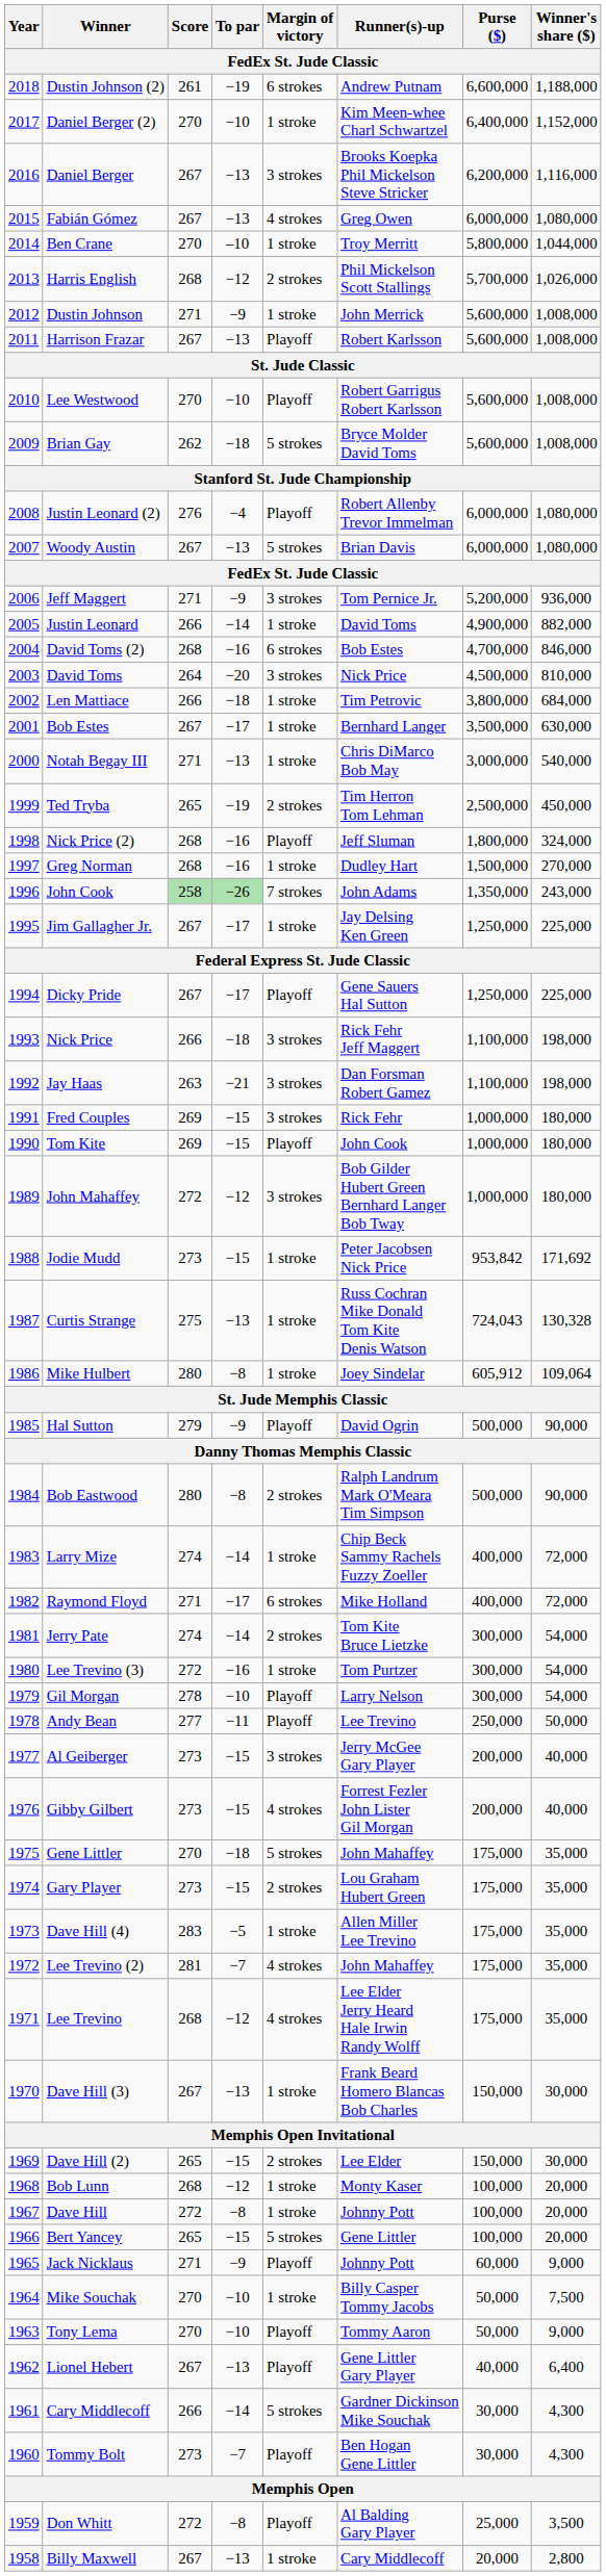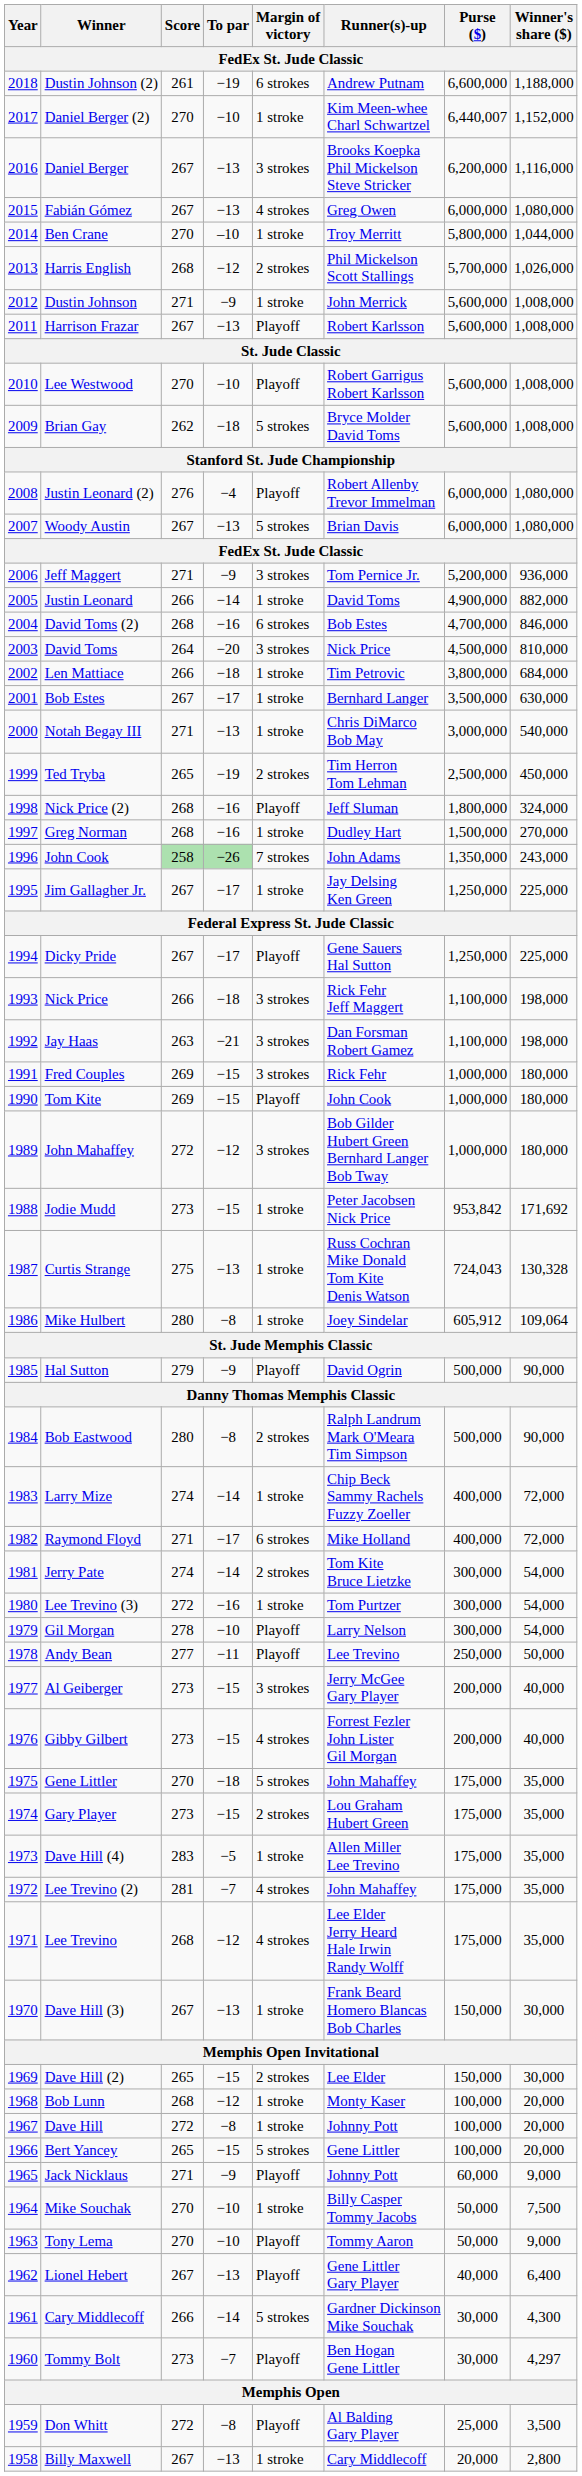 <table class="wikitable" style="font-size:95%">
 <tr>
 <th>Year</th>
 <th>Winner</th>
 <th>Score</th>
 <th>To par</th>
 <th>Margin of<br>victory</th>
 <th>Runner(s)-up</th>
 <th>Purse<br>(<a href='#'>$</a>)</th>
 <th>Winner's<br>share ($)</th>
 </tr>
 <tr>
 <th colspan=9>FedEx St. Jude Classic</th>
 </tr>
 <tr>
 <td><a href='#'>2018</a></td>
 <td> <a href='#'>Dustin Johnson</a> (2)</td>
 <td align=center>261</td>
 <td align=center>−19</td>
 <td>6 strokes</td>
 <td> <a href='#'>Andrew Putnam</a></td>
 <td align=center>6,600,000</td>
 <td align=center>1,188,000</td>
 </tr>
 <tr>
 <td><a href='#'>2017</a></td>
 <td> <a href='#'>Daniel Berger</a> (2)</td>
 <td align=center>270</td>
 <td align=center>−10</td>
 <td>1 stroke</td>
 <td> <a href='#'>Kim Meen-whee</a><br> <a href='#'>Charl Schwartzel</a></td>
-<td align=center>6,400,000</td>
+<td align=center>6,440,007</td>
 <td align=center>1,152,000</td>
 </tr>
 <tr>
 <td><a href='#'>2016</a></td>
 <td> <a href='#'>Daniel Berger</a></td>
 <td align=center>267</td>
 <td align=center>−13</td>
 <td>3 strokes</td>
 <td> <a href='#'>Brooks Koepka</a><br> <a href='#'>Phil Mickelson</a><br> <a href='#'>Steve Stricker</a></td>
 <td align=center>6,200,000</td>
 <td align=center>1,116,000</td>
 </tr>
 <tr>
 <td><a href='#'>2015</a></td>
 <td> <a href='#'>Fabián Gómez</a></td>
 <td align=center>267</td>
 <td align=center>−13</td>
 <td>4 strokes</td>
 <td> <a href='#'>Greg Owen</a></td>
 <td align=center>6,000,000</td>
 <td align=center>1,080,000</td>
 </tr>
 <tr>
 <td><a href='#'>2014</a></td>
 <td> <a href='#'>Ben Crane</a></td>
 <td align=center>270</td>
 <td align=center>–10</td>
 <td>1 stroke</td>
 <td> <a href='#'>Troy Merritt</a></td>
 <td align=center>5,800,000</td>
 <td align=center>1,044,000</td>
 </tr>
 <tr>
 <td><a href='#'>2013</a></td>
 <td> <a href='#'>Harris English</a></td>
 <td align=center>268</td>
 <td align=center>−12</td>
 <td>2 strokes</td>
 <td> <a href='#'>Phil Mickelson</a><br> <a href='#'>Scott Stallings</a></td>
 <td align=center>5,700,000</td>
 <td align=center>1,026,000</td>
 </tr>
 <tr>
 <td><a href='#'>2012</a></td>
 <td> <a href='#'>Dustin Johnson</a></td>
 <td align=center>271</td>
 <td align=center>−9</td>
 <td>1 stroke</td>
 <td> <a href='#'>John Merrick</a></td>
 <td align=center>5,600,000</td>
 <td align=center>1,008,000</td>
 </tr>
 <tr>
 <td><a href='#'>2011</a></td>
 <td> <a href='#'>Harrison Frazar</a></td>
 <td align=center>267</td>
 <td align=center>−13</td>
 <td>Playoff</td>
 <td> <a href='#'>Robert Karlsson</a></td>
 <td align=center>5,600,000</td>
 <td align=center>1,008,000</td>
 </tr>
 <tr>
 <th colspan=9>St. Jude Classic</th>
 </tr>
 <tr>
 <td><a href='#'>2010</a></td>
 <td> <a href='#'>Lee Westwood</a></td>
 <td align=center>270</td>
 <td align=center>−10</td>
 <td>Playoff</td>
 <td> <a href='#'>Robert Garrigus</a><br> <a href='#'>Robert Karlsson</a></td>
 <td align=center>5,600,000</td>
 <td align=center>1,008,000</td>
 </tr>
 <tr>
 <td><a href='#'>2009</a></td>
 <td> <a href='#'>Brian Gay</a></td>
 <td align=center>262</td>
 <td align=center>−18</td>
 <td>5 strokes</td>
 <td> <a href='#'>Bryce Molder</a><br> <a href='#'>David Toms</a></td>
 <td align=center>5,600,000</td>
 <td align=center>1,008,000</td>
 </tr>
 <tr>
 <th colspan=9>Stanford St. Jude Championship</th>
 </tr>
 <tr>
 <td><a href='#'>2008</a></td>
 <td> <a href='#'>Justin Leonard</a> (2)</td>
 <td align=center>276</td>
 <td align=center>−4</td>
 <td>Playoff</td>
 <td> <a href='#'>Robert Allenby</a><br> <a href='#'>Trevor Immelman</a></td>
 <td align=center>6,000,000</td>
 <td align=center>1,080,000</td>
 </tr>
 <tr>
 <td><a href='#'>2007</a></td>
 <td> <a href='#'>Woody Austin</a></td>
 <td align=center>267</td>
 <td align=center>−13</td>
 <td>5 strokes</td>
 <td> <a href='#'>Brian Davis</a></td>
 <td align=center>6,000,000</td>
 <td align=center>1,080,000</td>
 </tr>
 <tr>
 <th colspan=9>FedEx St. Jude Classic</th>
 </tr>
 <tr>
 <td><a href='#'>2006</a></td>
 <td> <a href='#'>Jeff Maggert</a></td>
 <td align=center>271</td>
 <td align=center>−9</td>
 <td>3 strokes</td>
 <td> <a href='#'>Tom Pernice Jr.</a></td>
 <td align=center>5,200,000</td>
 <td align=center>936,000</td>
 </tr>
 <tr>
 <td><a href='#'>2005</a></td>
 <td> <a href='#'>Justin Leonard</a></td>
 <td align=center>266</td>
 <td align=center>−14</td>
 <td>1 stroke</td>
 <td> <a href='#'>David Toms</a></td>
 <td align=center>4,900,000</td>
 <td align=center>882,000</td>
 </tr>
 <tr>
 <td><a href='#'>2004</a></td>
 <td> <a href='#'>David Toms</a> (2)</td>
 <td align=center>268</td>
 <td align=center>−16</td>
 <td>6 strokes</td>
 <td> <a href='#'>Bob Estes</a></td>
 <td align=center>4,700,000</td>
 <td align=center>846,000</td>
 </tr>
 <tr>
 <td><a href='#'>2003</a></td>
 <td> <a href='#'>David Toms</a></td>
 <td align=center>264</td>
 <td align=center>−20</td>
 <td>3 strokes</td>
 <td> <a href='#'>Nick Price</a></td>
 <td align=center>4,500,000</td>
 <td align=center>810,000</td>
 </tr>
 <tr>
 <td><a href='#'>2002</a></td>
 <td> <a href='#'>Len Mattiace</a></td>
 <td align=center>266</td>
 <td align=center>−18</td>
 <td>1 stroke</td>
 <td> <a href='#'>Tim Petrovic</a></td>
 <td align=center>3,800,000</td>
 <td align=center>684,000</td>
 </tr>
 <tr>
 <td><a href='#'>2001</a></td>
 <td> <a href='#'>Bob Estes</a></td>
 <td align=center>267</td>
 <td align=center>−17</td>
 <td>1 stroke</td>
 <td> <a href='#'>Bernhard Langer</a></td>
 <td align=center>3,500,000</td>
 <td align=center>630,000</td>
 </tr>
 <tr>
 <td><a href='#'>2000</a></td>
 <td> <a href='#'>Notah Begay III</a></td>
 <td align=center>271</td>
 <td align=center>−13</td>
 <td>1 stroke</td>
 <td> <a href='#'>Chris DiMarco</a><br> <a href='#'>Bob May</a></td>
 <td align=center>3,000,000</td>
 <td align=center>540,000</td>
 </tr>
 <tr>
 <td><a href='#'>1999</a></td>
 <td> <a href='#'>Ted Tryba</a></td>
 <td align=center>265</td>
 <td align=center>−19</td>
 <td>2 strokes</td>
 <td> <a href='#'>Tim Herron</a><br> <a href='#'>Tom Lehman</a></td>
 <td align=center>2,500,000</td>
 <td align=center>450,000</td>
 </tr>
 <tr>
 <td><a href='#'>1998</a></td>
 <td> <a href='#'>Nick Price</a> (2)</td>
 <td align=center>268</td>
 <td align=center>−16</td>
 <td>Playoff</td>
 <td> <a href='#'>Jeff Sluman</a></td>
 <td align=center>1,800,000</td>
 <td align=center>324,000</td>
 </tr>
 <tr>
 <td><a href='#'>1997</a></td>
 <td> <a href='#'>Greg Norman</a></td>
 <td align=center>268</td>
 <td align=center>−16</td>
 <td>1 stroke</td>
 <td> <a href='#'>Dudley Hart</a></td>
 <td align=center>1,500,000</td>
 <td align=center>270,000</td>
 </tr>
 <tr>
 <td><a href='#'>1996</a></td>
 <td> <a href='#'>John Cook</a></td>
 <td style="text-align: center; background: #ACE1AF">258</td>
 <td style="text-align: center; background: #ACE1AF">−26</td>
 <td>7 strokes</td>
 <td> <a href='#'>John Adams</a></td>
 <td align=center>1,350,000</td>
 <td align=center>243,000</td>
 </tr>
 <tr>
 <td><a href='#'>1995</a></td>
 <td> <a href='#'>Jim Gallagher Jr.</a></td>
 <td align=center>267</td>
 <td align=center>−17</td>
 <td>1 stroke</td>
 <td> <a href='#'>Jay Delsing</a><br> <a href='#'>Ken Green</a></td>
 <td align=center>1,250,000</td>
 <td align=center>225,000</td>
 </tr>
 <tr>
 <th colspan=9>Federal Express St. Jude Classic</th>
 </tr>
 <tr>
 <td><a href='#'>1994</a></td>
 <td> <a href='#'>Dicky Pride</a></td>
 <td align=center>267</td>
 <td align=center>−17</td>
 <td>Playoff</td>
 <td> <a href='#'>Gene Sauers</a><br> <a href='#'>Hal Sutton</a></td>
 <td align=center>1,250,000</td>
 <td align=center>225,000</td>
 </tr>
 <tr>
 <td><a href='#'>1993</a></td>
 <td> <a href='#'>Nick Price</a></td>
 <td align=center>266</td>
 <td align=center>−18</td>
 <td>3 strokes</td>
 <td> <a href='#'>Rick Fehr</a><br> <a href='#'>Jeff Maggert</a></td>
 <td align=center>1,100,000</td>
 <td align=center>198,000</td>
 </tr>
 <tr>
 <td><a href='#'>1992</a></td>
 <td> <a href='#'>Jay Haas</a></td>
 <td align=center>263</td>
 <td align=center>−21</td>
 <td>3 strokes</td>
 <td> <a href='#'>Dan Forsman</a><br> <a href='#'>Robert Gamez</a></td>
 <td align=center>1,100,000</td>
 <td align=center>198,000</td>
 </tr>
 <tr>
 <td><a href='#'>1991</a></td>
 <td> <a href='#'>Fred Couples</a></td>
 <td align=center>269</td>
 <td align=center>−15</td>
 <td>3 strokes</td>
 <td> <a href='#'>Rick Fehr</a></td>
 <td align=center>1,000,000</td>
 <td align=center>180,000</td>
 </tr>
 <tr>
 <td><a href='#'>1990</a></td>
 <td> <a href='#'>Tom Kite</a></td>
 <td align=center>269</td>
 <td align=center>−15</td>
 <td>Playoff</td>
 <td> <a href='#'>John Cook</a></td>
 <td align=center>1,000,000</td>
 <td align=center>180,000</td>
 </tr>
 <tr>
 <td><a href='#'>1989</a></td>
 <td> <a href='#'>John Mahaffey</a></td>
 <td align=center>272</td>
 <td align=center>−12</td>
 <td>3 strokes</td>
 <td> <a href='#'>Bob Gilder</a><br> <a href='#'>Hubert Green</a><br> <a href='#'>Bernhard Langer</a><br> <a href='#'>Bob Tway</a></td>
 <td align=center>1,000,000</td>
 <td align=center>180,000</td>
 </tr>
 <tr>
 <td><a href='#'>1988</a></td>
 <td> <a href='#'>Jodie Mudd</a></td>
 <td align=center>273</td>
 <td align=center>−15</td>
 <td>1 stroke</td>
 <td> <a href='#'>Peter Jacobsen</a><br> <a href='#'>Nick Price</a></td>
 <td align=center>953,842</td>
 <td align=center>171,692</td>
 </tr>
 <tr>
 <td><a href='#'>1987</a></td>
 <td> <a href='#'>Curtis Strange</a></td>
 <td align=center>275</td>
 <td align=center>−13</td>
 <td>1 stroke</td>
 <td> <a href='#'>Russ Cochran</a><br> <a href='#'>Mike Donald</a><br> <a href='#'>Tom Kite</a><br> <a href='#'>Denis Watson</a></td>
 <td align=center>724,043</td>
 <td align=center>130,328</td>
 </tr>
 <tr>
 <td><a href='#'>1986</a></td>
 <td> <a href='#'>Mike Hulbert</a></td>
 <td align=center>280</td>
 <td align=center>−8</td>
 <td>1 stroke</td>
 <td> <a href='#'>Joey Sindelar</a></td>
 <td align=center>605,912</td>
 <td align=center>109,064</td>
 </tr>
 <tr>
 <th colspan=9>St. Jude Memphis Classic</th>
 </tr>
 <tr>
 <td><a href='#'>1985</a></td>
 <td> <a href='#'>Hal Sutton</a></td>
 <td align=center>279</td>
 <td align=center>−9</td>
 <td>Playoff</td>
 <td> <a href='#'>David Ogrin</a></td>
 <td align=center>500,000</td>
 <td align=center>90,000</td>
 </tr>
 <tr>
 <th colspan=9>Danny Thomas Memphis Classic</th>
 </tr>
 <tr>
 <td><a href='#'>1984</a></td>
 <td> <a href='#'>Bob Eastwood</a></td>
 <td align=center>280</td>
 <td align=center>−8</td>
 <td>2 strokes</td>
 <td> <a href='#'>Ralph Landrum</a><br> <a href='#'>Mark O'Meara</a><br> <a href='#'>Tim Simpson</a></td>
 <td align=center>500,000</td>
 <td align=center>90,000</td>
 </tr>
 <tr>
 <td><a href='#'>1983</a></td>
 <td> <a href='#'>Larry Mize</a></td>
 <td align=center>274</td>
 <td align=center>−14</td>
 <td>1 stroke</td>
 <td> <a href='#'>Chip Beck</a><br> <a href='#'>Sammy Rachels</a><br> <a href='#'>Fuzzy Zoeller</a></td>
 <td align=center>400,000</td>
 <td align=center>72,000</td>
 </tr>
 <tr>
 <td><a href='#'>1982</a></td>
 <td> <a href='#'>Raymond Floyd</a></td>
 <td align=center>271</td>
 <td align=center>−17</td>
 <td>6 strokes</td>
 <td> <a href='#'>Mike Holland</a></td>
 <td align=center>400,000</td>
 <td align=center>72,000</td>
 </tr>
 <tr>
 <td><a href='#'>1981</a></td>
 <td> <a href='#'>Jerry Pate</a></td>
 <td align=center>274</td>
 <td align=center>−14</td>
 <td>2 strokes</td>
 <td> <a href='#'>Tom Kite</a><br> <a href='#'>Bruce Lietzke</a></td>
 <td align=center>300,000</td>
 <td align=center>54,000</td>
 </tr>
 <tr>
 <td><a href='#'>1980</a></td>
 <td> <a href='#'>Lee Trevino</a> (3)</td>
 <td align=center>272</td>
 <td align=center>−16</td>
 <td>1 stroke</td>
 <td> <a href='#'>Tom Purtzer</a></td>
 <td align=center>300,000</td>
 <td align=center>54,000</td>
 </tr>
 <tr>
 <td><a href='#'>1979</a></td>
 <td> <a href='#'>Gil Morgan</a></td>
 <td align=center>278</td>
 <td align=center>−10</td>
 <td>Playoff</td>
 <td> <a href='#'>Larry Nelson</a></td>
 <td align=center>300,000</td>
 <td align=center>54,000</td>
 </tr>
 <tr>
 <td><a href='#'>1978</a></td>
 <td> <a href='#'>Andy Bean</a></td>
 <td align=center>277</td>
 <td align=center>−11</td>
 <td>Playoff</td>
 <td> <a href='#'>Lee Trevino</a></td>
 <td align=center>250,000</td>
 <td align=center>50,000</td>
 </tr>
 <tr>
 <td><a href='#'>1977</a></td>
 <td> <a href='#'>Al Geiberger</a></td>
 <td align=center>273</td>
 <td align=center>−15</td>
 <td>3 strokes</td>
 <td> <a href='#'>Jerry McGee</a><br> <a href='#'>Gary Player</a></td>
 <td align=center>200,000</td>
 <td align=center>40,000</td>
 </tr>
 <tr>
 <td><a href='#'>1976</a></td>
 <td> <a href='#'>Gibby Gilbert</a></td>
 <td align=center>273</td>
 <td align=center>−15</td>
 <td>4 strokes</td>
 <td> <a href='#'>Forrest Fezler</a><br> <a href='#'>John Lister</a><br> <a href='#'>Gil Morgan</a></td>
 <td align=center>200,000</td>
 <td align=center>40,000</td>
 </tr>
 <tr>
 <td><a href='#'>1975</a></td>
 <td> <a href='#'>Gene Littler</a></td>
 <td align=center>270</td>
 <td align=center>−18</td>
 <td>5 strokes</td>
 <td> <a href='#'>John Mahaffey</a></td>
 <td align=center>175,000</td>
 <td align=center>35,000</td>
 </tr>
 <tr>
 <td><a href='#'>1974</a></td>
 <td> <a href='#'>Gary Player</a></td>
 <td align=center>273</td>
 <td align=center>−15</td>
 <td>2 strokes</td>
 <td> <a href='#'>Lou Graham</a><br> <a href='#'>Hubert Green</a></td>
 <td align=center>175,000</td>
 <td align=center>35,000</td>
 </tr>
 <tr>
 <td><a href='#'>1973</a></td>
 <td> <a href='#'>Dave Hill</a> (4)</td>
 <td align=center>283</td>
 <td align=center>−5</td>
 <td>1 stroke</td>
 <td> <a href='#'>Allen Miller</a><br> <a href='#'>Lee Trevino</a></td>
 <td align=center>175,000</td>
 <td align=center>35,000</td>
 </tr>
 <tr>
 <td><a href='#'>1972</a></td>
 <td> <a href='#'>Lee Trevino</a> (2)</td>
 <td align=center>281</td>
 <td align=center>−7</td>
 <td>4 strokes</td>
 <td> <a href='#'>John Mahaffey</a></td>
 <td align=center>175,000</td>
 <td align=center>35,000</td>
 </tr>
 <tr>
 <td><a href='#'>1971</a></td>
 <td> <a href='#'>Lee Trevino</a></td>
 <td align=center>268</td>
 <td align=center>−12</td>
 <td>4 strokes</td>
 <td> <a href='#'>Lee Elder</a><br> <a href='#'>Jerry Heard</a><br> <a href='#'>Hale Irwin</a><br> <a href='#'>Randy Wolff</a></td>
 <td align=center>175,000</td>
 <td align=center>35,000</td>
 </tr>
 <tr>
 <td><a href='#'>1970</a></td>
 <td> <a href='#'>Dave Hill</a> (3)</td>
 <td align=center>267</td>
 <td align=center>−13</td>
 <td>1 stroke</td>
 <td> <a href='#'>Frank Beard</a><br> <a href='#'>Homero Blancas</a><br> <a href='#'>Bob Charles</a></td>
 <td align=center>150,000</td>
 <td align=center>30,000</td>
 </tr>
 <tr>
 <th colspan=9>Memphis Open Invitational</th>
 </tr>
 <tr>
 <td><a href='#'>1969</a></td>
 <td> <a href='#'>Dave Hill</a> (2)</td>
 <td align=center>265</td>
 <td align=center>−15</td>
 <td>2 strokes</td>
 <td> <a href='#'>Lee Elder</a></td>
 <td align=center>150,000</td>
 <td align=center>30,000</td>
 </tr>
 <tr>
 <td><a href='#'>1968</a></td>
 <td> <a href='#'>Bob Lunn</a></td>
 <td align=center>268</td>
 <td align=center>−12</td>
 <td>1 stroke</td>
 <td> <a href='#'>Monty Kaser</a></td>
 <td align=center>100,000</td>
 <td align=center>20,000</td>
 </tr>
 <tr>
 <td><a href='#'>1967</a></td>
 <td> <a href='#'>Dave Hill</a></td>
 <td align=center>272</td>
 <td align=center>−8</td>
 <td>1 stroke</td>
 <td> <a href='#'>Johnny Pott</a></td>
 <td align=center>100,000</td>
 <td align=center>20,000</td>
 </tr>
 <tr>
 <td><a href='#'>1966</a></td>
 <td> <a href='#'>Bert Yancey</a></td>
 <td align=center>265</td>
 <td align=center>−15</td>
 <td>5 strokes</td>
 <td> <a href='#'>Gene Littler</a></td>
 <td align=center>100,000</td>
 <td align=center>20,000</td>
 </tr>
 <tr>
 <td><a href='#'>1965</a></td>
 <td> <a href='#'>Jack Nicklaus</a></td>
 <td align=center>271</td>
 <td align=center>−9</td>
 <td>Playoff</td>
 <td> <a href='#'>Johnny Pott</a></td>
 <td align=center>60,000</td>
 <td align=center>9,000</td>
 </tr>
 <tr>
 <td><a href='#'>1964</a></td>
 <td> <a href='#'>Mike Souchak</a></td>
 <td align=center>270</td>
 <td align=center>−10</td>
 <td>1 stroke</td>
 <td> <a href='#'>Billy Casper</a><br> <a href='#'>Tommy Jacobs</a></td>
 <td align=center>50,000</td>
 <td align=center>7,500</td>
 </tr>
 <tr>
 <td><a href='#'>1963</a></td>
 <td> <a href='#'>Tony Lema</a></td>
 <td align=center>270</td>
 <td align=center>−10</td>
 <td>Playoff</td>
 <td> <a href='#'>Tommy Aaron</a></td>
 <td align=center>50,000</td>
 <td align=center>9,000</td>
 </tr>
 <tr>
 <td><a href='#'>1962</a></td>
 <td> <a href='#'>Lionel Hebert</a></td>
 <td align=center>267</td>
 <td align=center>−13</td>
 <td>Playoff</td>
 <td> <a href='#'>Gene Littler</a><br> <a href='#'>Gary Player</a></td>
 <td align=center>40,000</td>
 <td align=center>6,400</td>
 </tr>
 <tr>
 <td><a href='#'>1961</a></td>
 <td> <a href='#'>Cary Middlecoff</a></td>
 <td align=center>266</td>
 <td align=center>−14</td>
 <td>5 strokes</td>
 <td> <a href='#'>Gardner Dickinson</a><br> <a href='#'>Mike Souchak</a></td>
 <td align=center>30,000</td>
 <td align=center>4,300</td>
 </tr>
 <tr>
 <td><a href='#'>1960</a></td>
 <td> <a href='#'>Tommy Bolt</a></td>
 <td align=center>273</td>
 <td align=center>−7</td>
 <td>Playoff</td>
 <td> <a href='#'>Ben Hogan</a><br> <a href='#'>Gene Littler</a></td>
 <td align=center>30,000</td>
-<td align=center>4,300</td>
+<td align=center>4,297</td>
 </tr>
 <tr>
 <th colspan=9>Memphis Open</th>
 </tr>
 <tr>
 <td><a href='#'>1959</a></td>
 <td> <a href='#'>Don Whitt</a></td>
 <td align=center>272</td>
 <td align=center>−8</td>
 <td>Playoff</td>
 <td> <a href='#'>Al Balding</a><br> <a href='#'>Gary Player</a></td>
 <td align=center>25,000</td>
 <td align=center>3,500</td>
 </tr>
 <tr>
 <td><a href='#'>1958</a></td>
 <td> <a href='#'>Billy Maxwell</a></td>
 <td align=center>267</td>
 <td align=center>−13</td>
 <td>1 stroke</td>
 <td> <a href='#'>Cary Middlecoff</a></td>
 <td align=center>20,000</td>
 <td align=center>2,800</td>
 </tr>
 </table>
